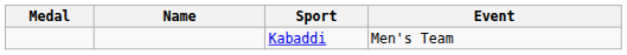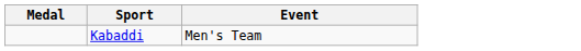 <table class="wikitable">
 <tr>
 <th style="width:6em">Medal</th>
-<th style="width:12em">Name</th>
 <th style="width:7em">Sport</th>
 <th style="width:18em">Event</th>
 </tr>
 <tr>
 <td></td>
-<td></td>
 <td><a href='#'>Kabaddi</a></td>
 <td>Men's Team</td>
 </tr>
 </table>
